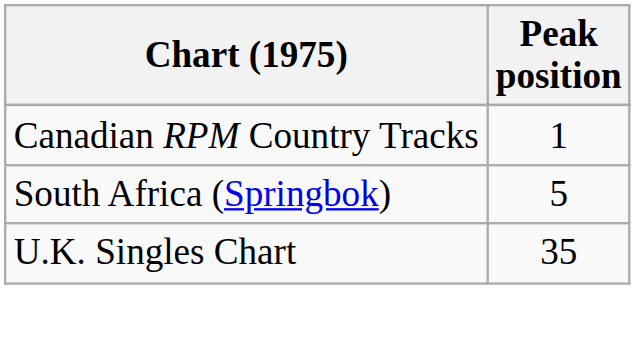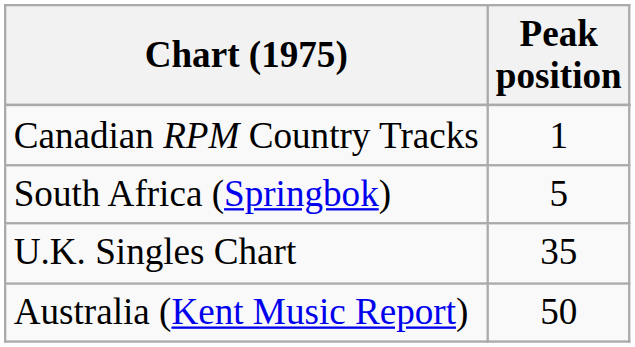 <table class="wikitable sortable">
 <tr>
 <th>Chart (1975)</th>
 <th>Peak<br>position</th>
 </tr>
 <tr>
 </tr>
 <tr>
 <td>Canadian <em>RPM</em> Country Tracks</td>
 <td align="center">1</td>
 </tr>
 <tr>
 <td>South Africa (<a href='#'>Springbok</a>)</td>
 <td align="center">5</td>
 </tr>
 <tr>
 <td>U.K. Singles Chart</td>
 <td align="center">35</td>
 </tr>
+<tr>
+<td>Australia (<a href='#'>Kent Music Report</a>)</td>
+<td align="center">50</td>
+</tr>
 </table>
